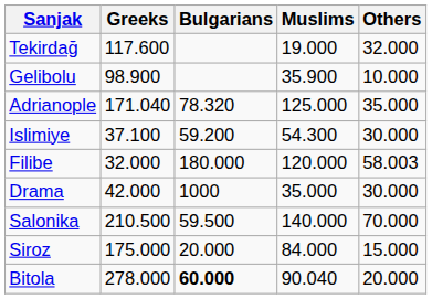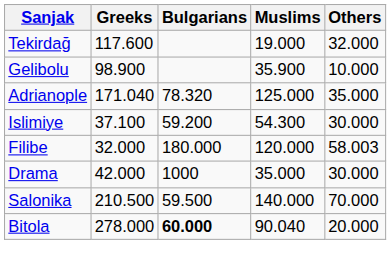 <table class="wikitable sortable">
 <tr>
 <th><a href='#'>Sanjak</a></th>
 <th>Greeks</th>
 <th>Bulgarians</th>
 <th>Muslims</th>
 <th>Others</th>
 </tr>
 <tr>
 <td><a href='#'>Tekirdağ</a></td>
 <td>117.600</td>
 <td></td>
 <td>19.000</td>
 <td>32.000</td>
 </tr>
 <tr>
 <td><a href='#'>Gelibolu</a></td>
 <td>98.900</td>
 <td></td>
 <td>35.900</td>
 <td>10.000</td>
 </tr>
 <tr>
 <td><a href='#'>Adrianople</a></td>
 <td>171.040</td>
 <td>78.320</td>
 <td>125.000</td>
 <td>35.000</td>
 </tr>
 <tr>
 <td><a href='#'>Islimiye</a></td>
 <td>37.100</td>
 <td>59.200</td>
 <td>54.300</td>
 <td>30.000</td>
 </tr>
 <tr>
 <td><a href='#'>Filibe</a></td>
 <td>32.000</td>
 <td>180.000</td>
 <td>120.000</td>
 <td>58.003</td>
 </tr>
 <tr>
 <td><a href='#'>Drama</a></td>
 <td>42.000</td>
 <td>1000</td>
 <td>35.000</td>
 <td>30.000</td>
 </tr>
 <tr>
 <td><a href='#'>Salonika</a></td>
 <td>210.500</td>
 <td>59.500</td>
 <td>140.000</td>
 <td>70.000</td>
 </tr>
 <tr>
-<td><a href='#'>Siroz</a></td>
-<td>175.000</td>
-<td>20.000</td>
-<td>84.000</td>
-<td>15.000</td>
-</tr>
-<tr>
 <td><a href='#'>Bitola</a></td>
 <td>278.000</td>
 <td><strong>60.000</strong></td>
 <td>90.040</td>
 <td>20.000</td>
 </tr>
 </table>
